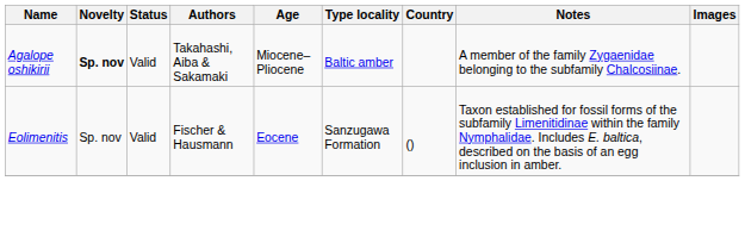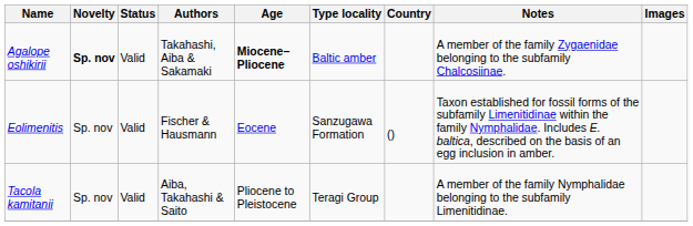 <table class="wikitable sortable" align="center" width="75%">
 <tr>
 <th>Name</th>
 <th>Novelty</th>
 <th>Status</th>
 <th>Authors</th>
 <th>Age</th>
 <th>Type locality</th>
 <th>Country</th>
 <th>Notes</th>
 <th>Images</th>
 </tr>
 <tr>
 <td><br><em><a href='#'>Agalope oshikirii</a></em></td>
 <td><strong><br>Sp. nov</strong></td>
 <td><br>Valid</td>
 <td><br>Takahashi, Aiba & Sakamaki</td>
-<td><br>Miocene–Pliocene</td>
+<td><strong><br>Miocene–Pliocene</strong></td>
 <td><br><a href='#'>Baltic amber</a></td>
 <td><br></td>
 <td><br>A member of the family <a href='#'>Zygaenidae</a> belonging to the subfamily <a href='#'>Chalcosiinae</a>.</td>
 <td></td>
 </tr>
 <tr>
 <td><br><em><a href='#'>Eolimenitis</a></em></td>
 <td><br>Sp. nov</td>
 <td><br>Valid</td>
 <td><br>Fischer & Hausmann</td>
 <td><br><a href='#'>Eocene</a></td>
 <td><br>Sanzugawa Formation</td>
 <td><br><br>()</td>
 <td><br>Taxon established for fossil forms of the subfamily <a href='#'>Limenitidinae</a> within the family <a href='#'>Nymphalidae</a>. Includes <em>E. baltica</em>, described on the basis of an egg inclusion in amber.</td>
 <td></td>
 </tr>
 <tr>
+<td><br><em><a href='#'>Tacola kamitanii</a></em></td>
+<td><br>Sp. nov</td>
+<td><br>Valid</td>
+<td><br>Aiba, Takahashi & Saito</td>
+<td><br>Pliocene to Pleistocene</td>
+<td><br>Teragi Group</td>
+<td><br></td>
+<td><br>A member of the family Nymphalidae belonging to the subfamily Limenitidinae.</td>
+<td></td>
+</tr>
+<tr>
 </tr>
 </table>
